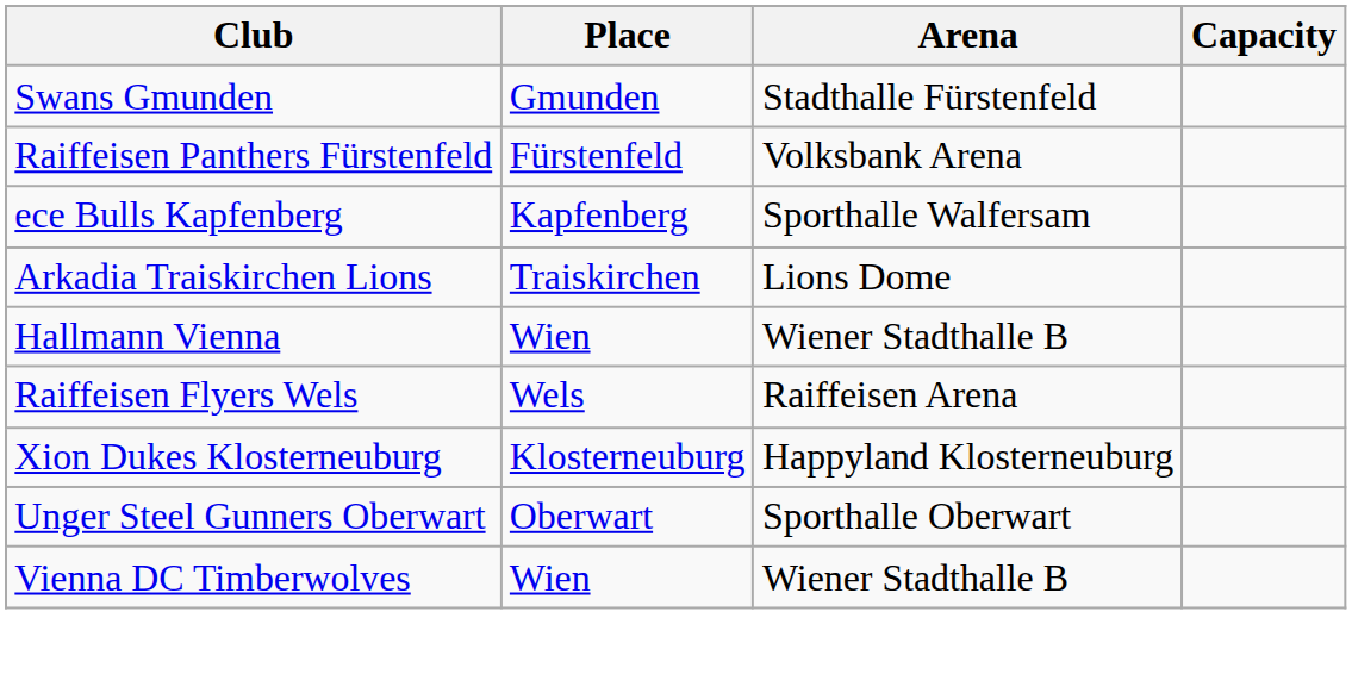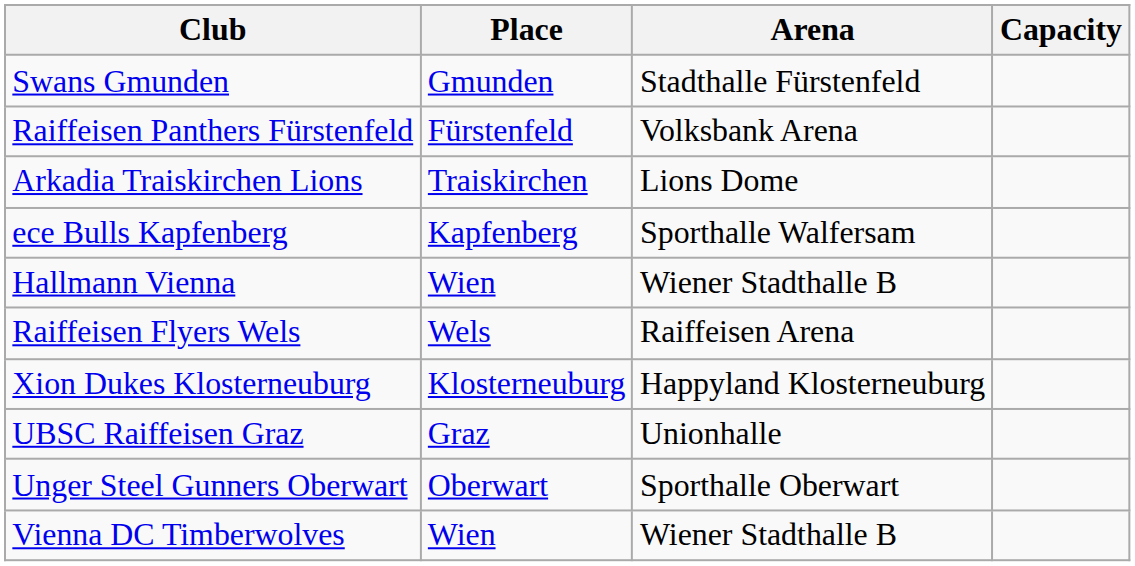 <table class="wikitable sortable">
 <tr>
 <th>Club</th>
 <th>Place</th>
 <th>Arena</th>
 <th>Capacity</th>
 </tr>
 <tr>
 <td><a href='#'>Swans Gmunden</a></td>
 <td><a href='#'>Gmunden</a></td>
 <td>Stadthalle Fürstenfeld</td>
 <td style="text-align:center;"></td>
 </tr>
 <tr>
 <td><a href='#'>Raiffeisen Panthers Fürstenfeld</a></td>
 <td><a href='#'>Fürstenfeld</a></td>
 <td>Volksbank Arena</td>
 <td style="text-align:center;"></td>
 </tr>
 <tr>
+<td><a href='#'>Arkadia Traiskirchen Lions</a></td>
+<td><a href='#'>Traiskirchen</a></td>
+<td>Lions Dome</td>
+<td style="text-align:center;"></td>
+</tr>
+<tr>
 <td><a href='#'>ece Bulls Kapfenberg</a></td>
 <td><a href='#'>Kapfenberg</a></td>
 <td>Sporthalle Walfersam</td>
-<td style="text-align:center;"></td>
-</tr>
-<tr>
-<td><a href='#'>Arkadia Traiskirchen Lions</a></td>
-<td><a href='#'>Traiskirchen</a></td>
-<td>Lions Dome</td>
 <td style="text-align:center;"></td>
 </tr>
 <tr>
 <td><a href='#'>Hallmann Vienna</a></td>
 <td><a href='#'>Wien</a></td>
 <td>Wiener Stadthalle B</td>
 <td style="text-align:center;"></td>
 </tr>
 <tr>
 <td><a href='#'>Raiffeisen Flyers Wels</a></td>
 <td><a href='#'>Wels</a></td>
 <td>Raiffeisen Arena</td>
 <td style="text-align:center;"></td>
 </tr>
 <tr>
 <td><a href='#'>Xion Dukes Klosterneuburg</a></td>
 <td><a href='#'>Klosterneuburg</a></td>
 <td>Happyland Klosterneuburg</td>
 <td style="text-align:center;"></td>
 </tr>
 <tr>
+<td><a href='#'>UBSC Raiffeisen Graz</a></td>
+<td><a href='#'>Graz</a></td>
+<td>Unionhalle</td>
+<td style="text-align:center;"></td>
+</tr>
+<tr>
 <td><a href='#'>Unger Steel Gunners Oberwart</a></td>
 <td><a href='#'>Oberwart</a></td>
 <td>Sporthalle Oberwart</td>
 <td style="text-align:center;"></td>
 </tr>
 <tr>
 <td><a href='#'>Vienna DC Timberwolves</a></td>
 <td><a href='#'>Wien</a></td>
 <td>Wiener Stadthalle B</td>
 <td style="text-align:center;"></td>
 </tr>
 </table>
